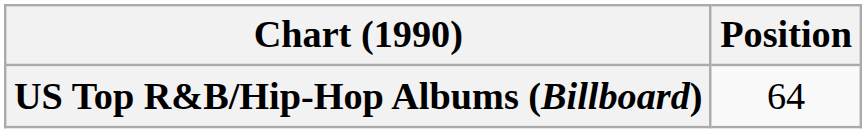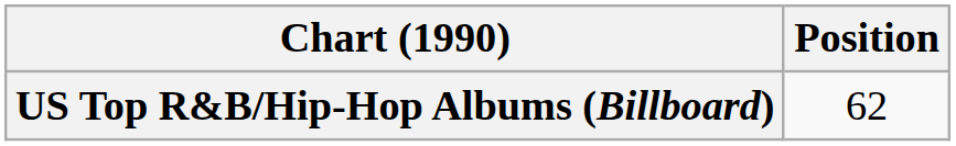 <table class="wikitable plainrowheaders" style="text-align:center">
 <tr>
 <th scope="col">Chart (1990)</th>
 <th scope="col">Position</th>
 </tr>
 <tr>
 <th scope="row">US Top R&B/Hip-Hop Albums (<em>Billboard</em>)</th>
-<td>64</td>
+<td>62</td>
 </tr>
 </table>
